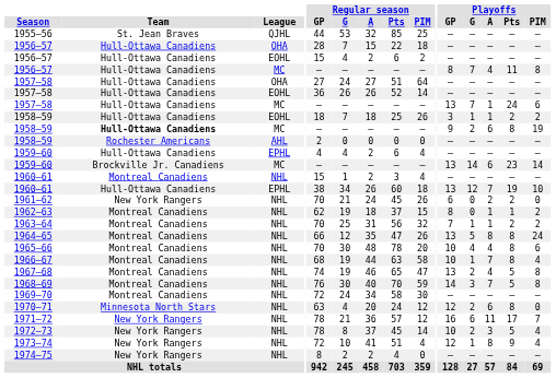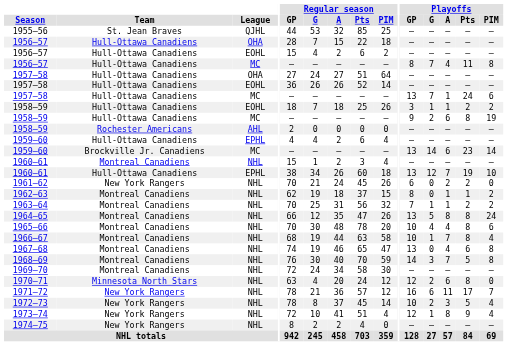 <table border="0" cellpadding="1" cellspacing="0" style="text-align:center; width:60em">
 <tr bgcolor="#e0e0e0">
 <th colspan="3" bgcolor="#ffffff"></th>
 <th rowspan="100" bgcolor="#ffffff"></th>
 <th colspan="5"><a href='#'>Regular season</a></th>
 <th rowspan="100" bgcolor="#ffffff"></th>
 <th colspan="5"><a href='#'>Playoffs</a></th>
 </tr>
 <tr bgcolor="#e0e0e0">
 <th><a href='#'>Season</a></th>
 <th>Team</th>
 <th>League</th>
 <th>GP</th>
 <th><a href='#'>G</a></th>
 <th><a href='#'>A</a></th>
 <th><a href='#'>Pts</a></th>
 <th><a href='#'>PIM</a></th>
 <th>GP</th>
 <th>G</th>
 <th>A</th>
 <th>Pts</th>
 <th>PIM</th>
 </tr>
 <tr>
 <td>1955–56</td>
 <td>St. Jean Braves</td>
 <td>QJHL</td>
 <td>44</td>
 <td>53</td>
 <td>32</td>
 <td>85</td>
 <td>25</td>
 <td>—</td>
 <td>—</td>
 <td>—</td>
 <td>—</td>
 <td>—</td>
 </tr>
 <tr bgcolor="#f0f0f0">
 <td><a href='#'>1956–57</a></td>
 <td><a href='#'>Hull-Ottawa Canadiens</a></td>
 <td><a href='#'>OHA</a></td>
 <td>28</td>
 <td>7</td>
 <td>15</td>
 <td>22</td>
 <td>18</td>
 <td>—</td>
 <td>—</td>
 <td>—</td>
 <td>—</td>
 <td>—</td>
 </tr>
 <tr>
 <td>1956–57</td>
 <td>Hull-Ottawa Canadiens</td>
 <td>EOHL</td>
 <td>15</td>
 <td>4</td>
 <td>2</td>
 <td>6</td>
 <td>2</td>
 <td>—</td>
 <td>—</td>
 <td>—</td>
 <td>—</td>
 <td>—</td>
 </tr>
 <tr bgcolor="#f0f0f0">
 <td><a href='#'>1956–57</a></td>
 <td>Hull-Ottawa Canadiens</td>
 <td><a href='#'>MC</a></td>
 <td>—</td>
 <td>—</td>
 <td>—</td>
 <td>—</td>
 <td>—</td>
 <td>8</td>
 <td>7</td>
 <td>4</td>
 <td>11</td>
 <td>8</td>
 </tr>
 <tr>
 <td><a href='#'>1957–58</a></td>
 <td>Hull-Ottawa Canadiens</td>
 <td>OHA</td>
 <td>27</td>
 <td>24</td>
 <td>27</td>
 <td>51</td>
 <td>64</td>
 <td>—</td>
 <td>—</td>
 <td>—</td>
 <td>—</td>
 <td>—</td>
 </tr>
 <tr bgcolor="#f0f0f0">
 <td>1957–58</td>
 <td>Hull-Ottawa Canadiens</td>
 <td>EOHL</td>
 <td>36</td>
 <td>26</td>
 <td>26</td>
 <td>52</td>
 <td>14</td>
 <td>—</td>
 <td>—</td>
 <td>—</td>
 <td>—</td>
 <td>—</td>
 </tr>
 <tr>
 <td><a href='#'>1957–58</a></td>
 <td>Hull-Ottawa Canadiens</td>
 <td>MC</td>
 <td>—</td>
 <td>—</td>
 <td>—</td>
 <td>—</td>
 <td>—</td>
 <td>13</td>
 <td>7</td>
 <td>1</td>
 <td>24</td>
 <td>6</td>
 </tr>
 <tr bgcolor="#f0f0f0">
 <td>1958–59</td>
 <td>Hull-Ottawa Canadiens</td>
 <td>EOHL</td>
 <td>18</td>
 <td>7</td>
 <td>18</td>
 <td>25</td>
 <td>26</td>
 <td>3</td>
 <td>1</td>
 <td>1</td>
 <td>2</td>
 <td>2</td>
 </tr>
 <tr>
 <td><a href='#'>1958–59</a></td>
-<td><strong>Hull-Ottawa Canadiens</strong></td>
+<td>Hull-Ottawa Canadiens</td>
 <td>MC</td>
 <td>—</td>
 <td>—</td>
 <td>—</td>
 <td>—</td>
 <td>—</td>
 <td>9</td>
 <td>2</td>
 <td>6</td>
 <td>8</td>
 <td>19</td>
 </tr>
 <tr bgcolor="#f0f0f0">
 <td><a href='#'>1958–59</a></td>
 <td><a href='#'>Rochester Americans</a></td>
 <td><a href='#'>AHL</a></td>
 <td>2</td>
 <td>0</td>
 <td>0</td>
 <td>0</td>
 <td>0</td>
 <td>—</td>
 <td>—</td>
 <td>—</td>
 <td>—</td>
 <td>—</td>
 </tr>
 <tr>
 <td><a href='#'>1959–60</a></td>
 <td>Hull-Ottawa Canadiens</td>
 <td><a href='#'>EPHL</a></td>
 <td>4</td>
 <td>4</td>
 <td>2</td>
 <td>6</td>
 <td>4</td>
 <td>—</td>
 <td>—</td>
 <td>—</td>
 <td>—</td>
 <td>—</td>
 </tr>
 <tr bgcolor="#f0f0f0">
 <td><a href='#'>1959–60</a></td>
 <td>Brockville Jr. Canadiens</td>
 <td>MC</td>
 <td>—</td>
 <td>—</td>
 <td>—</td>
 <td>—</td>
 <td>—</td>
 <td>13</td>
 <td>14</td>
 <td>6</td>
 <td>23</td>
 <td>14</td>
 </tr>
 <tr>
 <td><a href='#'>1960–61</a></td>
 <td><a href='#'>Montreal Canadiens</a></td>
 <td><a href='#'>NHL</a></td>
 <td>15</td>
 <td>1</td>
 <td>2</td>
 <td>3</td>
 <td>4</td>
 <td>—</td>
 <td>—</td>
 <td>—</td>
 <td>—</td>
 <td>—</td>
 </tr>
 <tr bgcolor="#f0f0f0">
 <td><a href='#'>1960–61</a></td>
 <td>Hull-Ottawa Canadiens</td>
 <td>EPHL</td>
 <td>38</td>
 <td>34</td>
 <td>26</td>
 <td>60</td>
 <td>18</td>
 <td>13</td>
 <td>12</td>
 <td>7</td>
 <td>19</td>
 <td>10</td>
 </tr>
 <tr>
 <td><a href='#'>1961–62</a></td>
 <td>New York Rangers</td>
 <td>NHL</td>
 <td>70</td>
 <td>21</td>
 <td>24</td>
 <td>45</td>
 <td>26</td>
 <td>6</td>
 <td>0</td>
 <td>2</td>
 <td>2</td>
 <td>0</td>
 </tr>
 <tr bgcolor="#f0f0f0">
 <td><a href='#'>1962–63</a></td>
 <td>Montreal Canadiens</td>
 <td>NHL</td>
 <td>62</td>
 <td>19</td>
 <td>18</td>
 <td>37</td>
 <td>15</td>
 <td>8</td>
 <td>0</td>
 <td>1</td>
 <td>1</td>
 <td>2</td>
 </tr>
 <tr>
 <td><a href='#'>1963–64</a></td>
 <td>Montreal Canadiens</td>
 <td>NHL</td>
 <td>70</td>
 <td>25</td>
 <td>31</td>
 <td>56</td>
 <td>32</td>
 <td>7</td>
 <td>1</td>
 <td>1</td>
 <td>2</td>
 <td>2</td>
 </tr>
 <tr bgcolor="#f0f0f0">
 <td><a href='#'>1964–65</a></td>
 <td>Montreal Canadiens</td>
 <td>NHL</td>
 <td>66</td>
 <td>12</td>
 <td>35</td>
 <td>47</td>
 <td>26</td>
 <td>13</td>
 <td>5</td>
 <td>8</td>
 <td>8</td>
 <td>24</td>
 </tr>
 <tr>
 <td><a href='#'>1965–66</a></td>
 <td>Montreal Canadiens</td>
 <td>NHL</td>
 <td>70</td>
 <td>30</td>
 <td>48</td>
 <td>78</td>
 <td>20</td>
 <td>10</td>
 <td>4</td>
 <td>4</td>
 <td>8</td>
 <td>6</td>
 </tr>
 <tr bgcolor="#f0f0f0">
 <td><a href='#'>1966–67</a></td>
 <td>Montreal Canadiens</td>
 <td>NHL</td>
 <td>68</td>
 <td>19</td>
 <td>44</td>
 <td>63</td>
 <td>58</td>
 <td>10</td>
 <td>1</td>
 <td>7</td>
 <td>8</td>
 <td>4</td>
 </tr>
 <tr>
 <td><a href='#'>1967–68</a></td>
 <td>Montreal Canadiens</td>
 <td>NHL</td>
 <td>74</td>
 <td>19</td>
 <td>46</td>
 <td>65</td>
 <td>47</td>
 <td>13</td>
-<td>2</td>
+<td>0</td>
 <td>4</td>
-<td>5</td>
+<td>6</td>
 <td>8</td>
 </tr>
 <tr bgcolor="#f0f0f0">
 <td><a href='#'>1968–69</a></td>
 <td>Montreal Canadiens</td>
 <td>NHL</td>
 <td>76</td>
 <td>30</td>
 <td>40</td>
 <td>70</td>
 <td>59</td>
 <td>14</td>
 <td>3</td>
 <td>7</td>
 <td>5</td>
 <td>8</td>
 </tr>
 <tr>
 <td><a href='#'>1969–70</a></td>
 <td>Montreal Canadiens</td>
 <td>NHL</td>
 <td>72</td>
 <td>24</td>
 <td>34</td>
 <td>58</td>
 <td>30</td>
 <td>—</td>
 <td>—</td>
 <td>—</td>
 <td>—</td>
 <td>—</td>
 </tr>
 <tr bgcolor="#f0f0f0">
 <td><a href='#'>1970–71</a></td>
 <td><a href='#'>Minnesota North Stars</a></td>
 <td>NHL</td>
 <td>63</td>
 <td>4</td>
 <td>20</td>
 <td>24</td>
 <td>12</td>
 <td>12</td>
 <td>2</td>
 <td>6</td>
 <td>8</td>
 <td>0</td>
 </tr>
 <tr>
 <td><a href='#'>1971–72</a></td>
 <td><a href='#'>New York Rangers</a></td>
 <td>NHL</td>
 <td>78</td>
 <td>21</td>
 <td>36</td>
 <td>57</td>
 <td>12</td>
 <td>16</td>
 <td>6</td>
 <td>11</td>
 <td>17</td>
 <td>7</td>
 </tr>
 <tr bgcolor="#f0f0f0">
 <td><a href='#'>1972–73</a></td>
 <td>New York Rangers</td>
 <td>NHL</td>
 <td>78</td>
 <td>8</td>
 <td>37</td>
 <td>45</td>
 <td>14</td>
 <td>10</td>
 <td>2</td>
 <td>3</td>
 <td>5</td>
 <td>4</td>
 </tr>
 <tr>
 <td><a href='#'>1973–74</a></td>
 <td>New York Rangers</td>
 <td>NHL</td>
 <td>72</td>
 <td>10</td>
 <td>41</td>
 <td>51</td>
 <td>4</td>
 <td>12</td>
 <td>1</td>
 <td>8</td>
 <td>9</td>
 <td>4</td>
 </tr>
 <tr bgcolor="#f0f0f0">
 <td><a href='#'>1974–75</a></td>
 <td>New York Rangers</td>
 <td>NHL</td>
 <td>8</td>
 <td>2</td>
 <td>2</td>
 <td>4</td>
 <td>0</td>
 <td>—</td>
 <td>—</td>
 <td>—</td>
 <td>—</td>
 <td>—</td>
 </tr>
 <tr bgcolor="#e0e0e0">
 <th colspan="3">NHL totals</th>
 <th>942</th>
 <th>245</th>
 <th>458</th>
 <th>703</th>
 <th>359</th>
 <th>128</th>
 <th>27</th>
 <th>57</th>
 <th>84</th>
 <th>69</th>
 </tr>
 </table>
